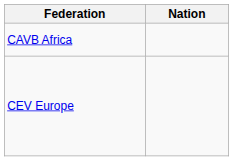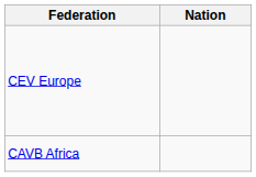 <table class="wikitable" style="width:300px;">
 <tr>
 <th>Federation</th>
 <th>Nation</th>
 </tr>
 <tr>
+<td><a href='#'>CEV Europe</a></td>
+<td><br><br><br><br><br><br><br></td>
+</tr>
+<tr>
 <td><a href='#'>CAVB Africa</a></td>
 <td><br><br></td>
 </tr>
-<tr>
-<td><a href='#'>CEV Europe</a></td>
-<td><br><br><br><br><br><br><br></td>
-</tr>
 </table>
